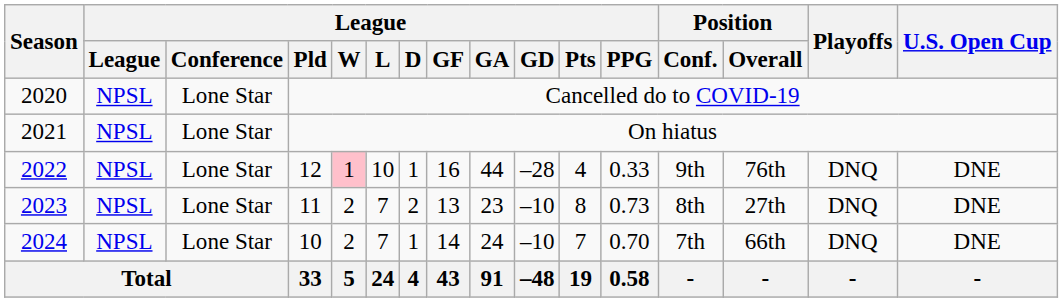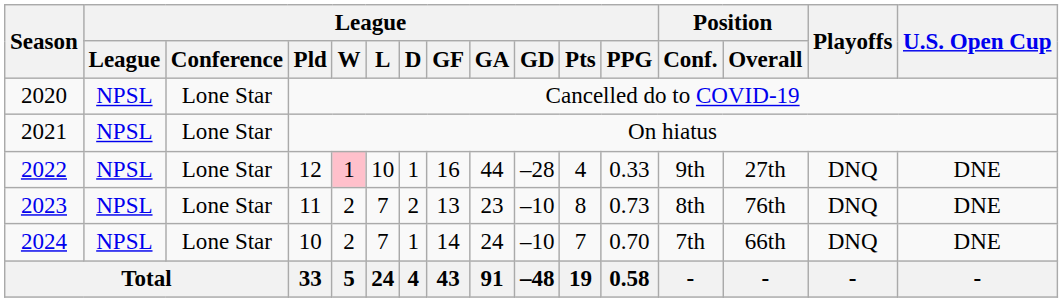 <table class="wikitable" style="text-align:center">
 <tr>
 <th rowspan="2">Season</th>
 <th colspan="11">League</th>
 <th colspan="2">Position</th>
 <th rowspan="2">Playoffs</th>
 <th rowspan="2"><a href='#'>U.S. Open Cup</a></th>
 </tr>
 <tr>
 <th>League</th>
 <th>Conference</th>
 <th>Pld</th>
 <th>W</th>
 <th>L</th>
 <th>D</th>
 <th>GF</th>
 <th>GA</th>
 <th>GD</th>
 <th>Pts</th>
 <th>PPG</th>
 <th>Conf.</th>
 <th>Overall</th>
 </tr>
 <tr>
 <td>2020</td>
 <td><a href='#'>NPSL</a></td>
 <td>Lone Star</td>
 <td colspan=13>Cancelled do to <a href='#'>COVID-19</a></td>
 </tr>
 <tr>
 <td>2021</td>
 <td><a href='#'>NPSL</a></td>
 <td>Lone Star</td>
 <td colspan=13>On hiatus</td>
 </tr>
 <tr>
 <td><a href='#'>2022</a></td>
 <td><a href='#'>NPSL</a></td>
 <td>Lone Star</td>
 <td>12</td>
 <td style="background: pink;">1</td>
 <td>10</td>
 <td>1</td>
 <td>16</td>
 <td>44</td>
 <td>–28</td>
 <td>4</td>
 <td>0.33</td>
 <td>9th</td>
-<td>76th</td>
+<td>27th</td>
 <td>DNQ</td>
 <td>DNE</td>
 </tr>
 <tr>
 <td><a href='#'>2023</a></td>
 <td><a href='#'>NPSL</a></td>
 <td>Lone Star</td>
 <td>11</td>
 <td>2</td>
 <td>7</td>
 <td>2</td>
 <td>13</td>
 <td>23</td>
 <td>–10</td>
 <td>8</td>
 <td>0.73</td>
 <td>8th</td>
-<td>27th</td>
+<td>76th</td>
 <td>DNQ</td>
 <td>DNE</td>
 </tr>
 <tr>
 <td><a href='#'>2024</a></td>
 <td><a href='#'>NPSL</a></td>
 <td>Lone Star</td>
 <td>10</td>
 <td>2</td>
 <td>7</td>
 <td>1</td>
 <td>14</td>
 <td>24</td>
 <td>–10</td>
 <td>7</td>
 <td>0.70</td>
 <td>7th</td>
 <td>66th</td>
 <td>DNQ</td>
 <td>DNE</td>
 </tr>
 <tr>
 <th colspan=3>Total</th>
 <th>33</th>
 <th>5</th>
 <th>24</th>
 <th>4</th>
 <th>43</th>
 <th>91</th>
 <th>–48</th>
 <th>19</th>
 <th>0.58</th>
 <th>-</th>
 <th>-</th>
 <th>-</th>
 <th>-</th>
 </tr>
 </table>
